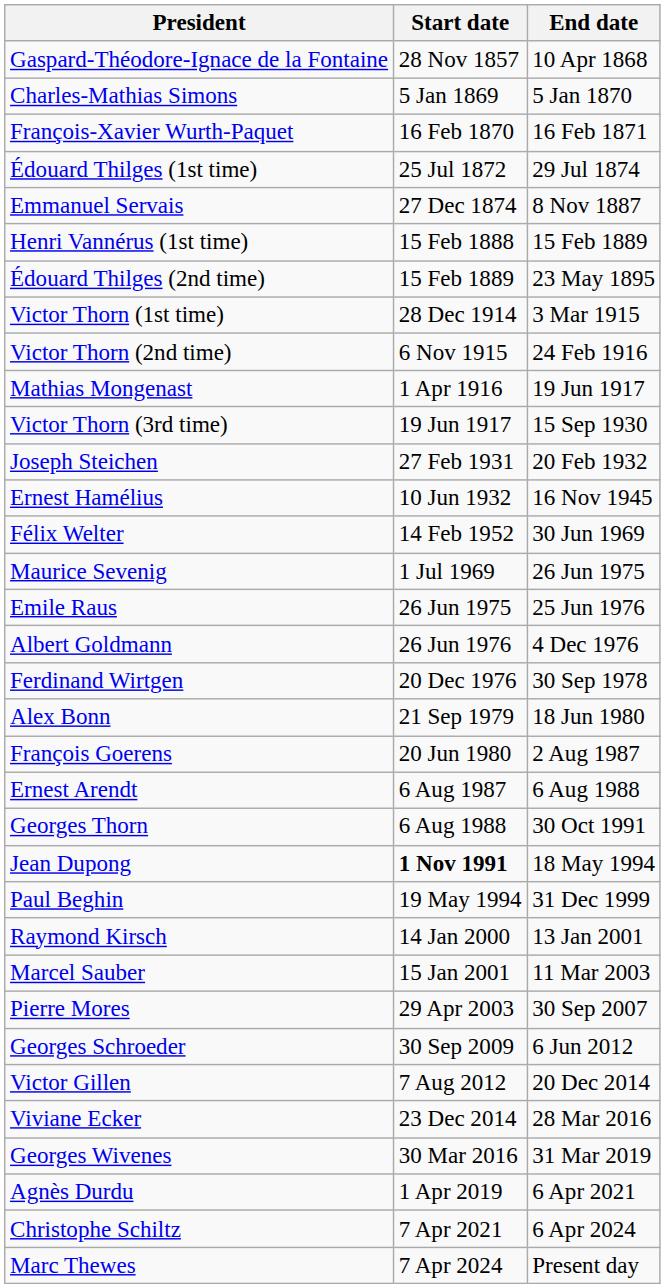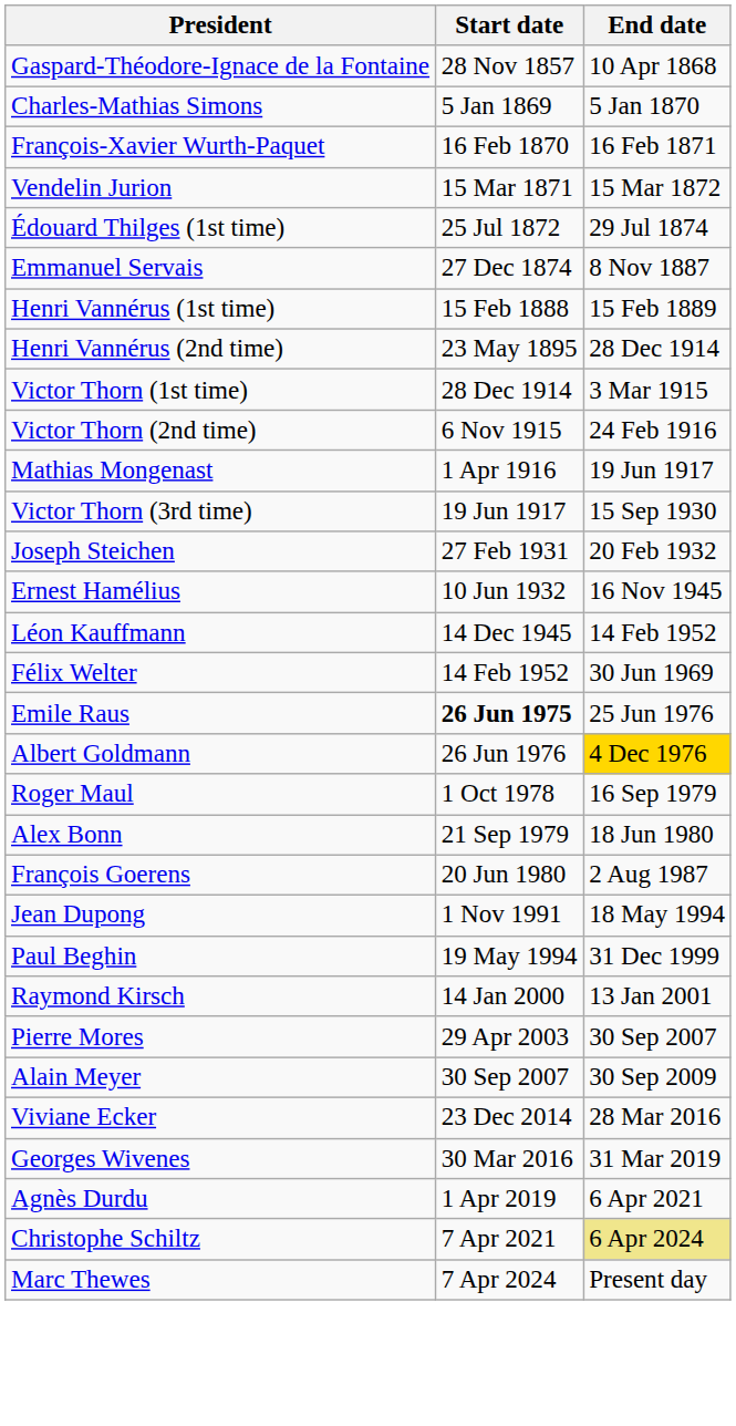 <table class="wikitable" style="text-align: left;">
 <tr>
 <th>President</th>
 <th>Start date</th>
 <th>End date</th>
 </tr>
 <tr>
 <td><a href='#'>Gaspard-Théodore-Ignace de la Fontaine</a></td>
 <td>28 Nov 1857</td>
 <td>10 Apr 1868</td>
 </tr>
 <tr>
 <td><a href='#'>Charles-Mathias Simons</a></td>
 <td>5 Jan 1869</td>
 <td>5 Jan 1870</td>
 </tr>
 <tr>
 <td><a href='#'>François-Xavier Wurth-Paquet</a></td>
 <td>16 Feb 1870</td>
 <td>16 Feb 1871</td>
 </tr>
 <tr>
+<td><a href='#'>Vendelin Jurion</a></td>
+<td>15 Mar 1871</td>
+<td>15 Mar 1872</td>
+</tr>
+<tr>
 <td><a href='#'>Édouard Thilges</a> (1st time)</td>
 <td>25 Jul 1872</td>
 <td>29 Jul 1874</td>
 </tr>
 <tr>
 <td><a href='#'>Emmanuel Servais</a></td>
 <td>27 Dec 1874</td>
 <td>8 Nov 1887</td>
 </tr>
 <tr>
 <td><a href='#'>Henri Vannérus</a> (1st time)</td>
 <td>15 Feb 1888</td>
 <td>15 Feb 1889</td>
 </tr>
 <tr>
-<td><a href='#'>Édouard Thilges</a> (2nd time)</td>
-<td>15 Feb 1889</td>
+<td><a href='#'>Henri Vannérus</a> (2nd time)</td>
 <td>23 May 1895</td>
+<td>28 Dec 1914</td>
 </tr>
 <tr>
 <td><a href='#'>Victor Thorn</a> (1st time)</td>
 <td>28 Dec 1914</td>
 <td>3 Mar 1915</td>
 </tr>
 <tr>
 <td><a href='#'>Victor Thorn</a> (2nd time)</td>
 <td>6 Nov 1915</td>
 <td>24 Feb 1916</td>
 </tr>
 <tr>
 <td><a href='#'>Mathias Mongenast</a></td>
 <td>1 Apr 1916</td>
 <td>19 Jun 1917</td>
 </tr>
 <tr>
 <td><a href='#'>Victor Thorn</a> (3rd time)</td>
 <td>19 Jun 1917</td>
 <td>15 Sep 1930</td>
 </tr>
 <tr>
 <td><a href='#'>Joseph Steichen</a></td>
 <td>27 Feb 1931</td>
 <td>20 Feb 1932</td>
 </tr>
 <tr>
 <td><a href='#'>Ernest Hamélius</a></td>
 <td>10 Jun 1932</td>
 <td>16 Nov 1945</td>
 </tr>
 <tr>
+<td><a href='#'>Léon Kauffmann</a></td>
+<td>14 Dec 1945</td>
+<td>14 Feb 1952</td>
+</tr>
+<tr>
 <td><a href='#'>Félix Welter</a></td>
 <td>14 Feb 1952</td>
 <td>30 Jun 1969</td>
 </tr>
 <tr>
-<td><a href='#'>Maurice Sevenig</a></td>
-<td>1 Jul 1969</td>
-<td>26 Jun 1975</td>
-</tr>
-<tr>
 <td><a href='#'>Emile Raus</a></td>
-<td>26 Jun 1975</td>
+<td><strong>26 Jun 1975</strong></td>
 <td>25 Jun 1976</td>
 </tr>
 <tr>
 <td><a href='#'>Albert Goldmann</a></td>
 <td>26 Jun 1976</td>
-<td>4 Dec 1976</td>
+<td style="background: gold;">4 Dec 1976</td>
 </tr>
 <tr>
-<td><a href='#'>Ferdinand Wirtgen</a></td>
-<td>20 Dec 1976</td>
-<td>30 Sep 1978</td>
+<td><a href='#'>Roger Maul</a></td>
+<td>1 Oct 1978</td>
+<td>16 Sep 1979</td>
 </tr>
 <tr>
 <td><a href='#'>Alex Bonn</a></td>
 <td>21 Sep 1979</td>
 <td>18 Jun 1980</td>
 </tr>
 <tr>
 <td><a href='#'>François Goerens</a></td>
 <td>20 Jun 1980</td>
 <td>2 Aug 1987</td>
 </tr>
 <tr>
-<td><a href='#'>Ernest Arendt</a></td>
-<td>6 Aug 1987</td>
-<td>6 Aug 1988</td>
-</tr>
-<tr>
-<td><a href='#'>Georges Thorn</a></td>
-<td>6 Aug 1988</td>
-<td>30 Oct 1991</td>
-</tr>
-<tr>
 <td><a href='#'>Jean Dupong</a></td>
-<td><strong>1 Nov 1991</strong></td>
+<td>1 Nov 1991</td>
 <td>18 May 1994</td>
 </tr>
 <tr>
 <td><a href='#'>Paul Beghin</a></td>
 <td>19 May 1994</td>
 <td>31 Dec 1999</td>
 </tr>
 <tr>
 <td><a href='#'>Raymond Kirsch</a></td>
 <td>14 Jan 2000</td>
 <td>13 Jan 2001</td>
 </tr>
 <tr>
-<td><a href='#'>Marcel Sauber</a></td>
-<td>15 Jan 2001</td>
-<td>11 Mar 2003</td>
-</tr>
-<tr>
 <td><a href='#'>Pierre Mores</a></td>
 <td>29 Apr 2003</td>
 <td>30 Sep 2007</td>
 </tr>
 <tr>
-<td><a href='#'>Georges Schroeder</a></td>
+<td><a href='#'>Alain Meyer</a></td>
+<td>30 Sep 2007</td>
 <td>30 Sep 2009</td>
-<td>6 Jun 2012</td>
-</tr>
-<tr>
-<td><a href='#'>Victor Gillen</a></td>
-<td>7 Aug 2012</td>
-<td>20 Dec 2014</td>
 </tr>
 <tr>
 <td><a href='#'>Viviane Ecker</a></td>
 <td>23 Dec 2014</td>
 <td>28 Mar 2016</td>
 </tr>
 <tr>
 <td><a href='#'>Georges Wivenes</a></td>
 <td>30 Mar 2016</td>
 <td>31 Mar 2019</td>
 </tr>
 <tr>
 <td><a href='#'>Agnès Durdu</a></td>
 <td>1 Apr 2019</td>
 <td>6 Apr 2021</td>
 </tr>
 <tr>
 <td><a href='#'>Christophe Schiltz</a></td>
 <td>7 Apr 2021</td>
-<td>6 Apr 2024</td>
+<td style="background: khaki;">6 Apr 2024</td>
 </tr>
 <tr>
 <td><a href='#'>Marc Thewes</a></td>
 <td>7 Apr 2024</td>
 <td>Present day</td>
 </tr>
 </table>
